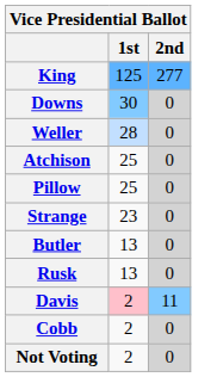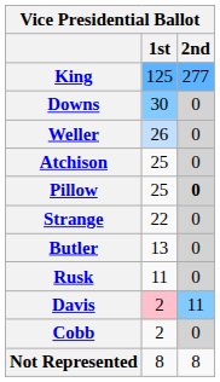 <table class="wikitable sortable" style="text-align:center">
 <tr>
 <th colspan="3"><strong>Vice Presidential Ballot</strong></th>
 </tr>
 <tr>
 <th></th>
 <th>1st</th>
 <th>2nd</th>
 </tr>
 <tr>
 <th><a href='#'>King</a></th>
 <td style="background:#5cb3ff">125</td>
 <td style="background:#5cb3ff">277</td>
 </tr>
 <tr>
 <th><a href='#'>Downs</a></th>
 <td style="background:#82caff">30</td>
 <td style="background:#d3d3d3">0</td>
 </tr>
 <tr>
 <th><a href='#'>Weller</a></th>
-<td style="background:#c2dfff">28</td>
+<td style="background:#c2dfff">26</td>
 <td style="background:#d3d3d3">0</td>
 </tr>
 <tr>
 <th><a href='#'>Atchison</a></th>
 <td>25</td>
 <td style="background:#d3d3d3">0</td>
 </tr>
 <tr>
 <th><a href='#'>Pillow</a></th>
 <td>25</td>
-<td style="background:#d3d3d3">0</td>
+<td style="background:#d3d3d3"><strong>0</strong></td>
 </tr>
 <tr>
 <th><a href='#'>Strange</a></th>
-<td>23</td>
+<td>22</td>
 <td style="background:#d3d3d3">0</td>
 </tr>
 <tr>
 <th><a href='#'>Butler</a></th>
 <td>13</td>
 <td style="background:#d3d3d3">0</td>
 </tr>
 <tr>
 <th><a href='#'>Rusk</a></th>
-<td>13</td>
+<td>11</td>
 <td style="background:#d3d3d3">0</td>
 </tr>
 <tr>
 <th><a href='#'>Davis</a></th>
 <td style="background: pink;">2</td>
 <td style="background:#82caff">11</td>
 </tr>
 <tr>
 <th><a href='#'>Cobb</a></th>
 <td>2</td>
 <td style="background:#d3d3d3">0</td>
 </tr>
 <tr>
-<th>Not Voting</th>
-<td>2</td>
-<td style="background:#d3d3d3">0</td>
+<th>Not Represented</th>
+<td>8</td>
+<td>8</td>
 </tr>
 </table>
